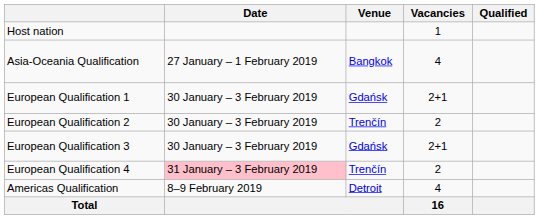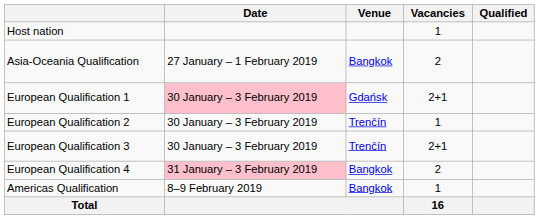 <table class="wikitable" width=60%>
 <tr>
 <th></th>
 <th>Date</th>
 <th>Venue</th>
 <th>Vacancies</th>
 <th>Qualified</th>
 </tr>
 <tr>
 <td>Host nation</td>
 <td></td>
 <td></td>
 <td align="center">1</td>
 <td></td>
 </tr>
 <tr>
 <td>Asia-Oceania Qualification</td>
 <td>27 January – 1 February 2019</td>
 <td> <a href='#'>Bangkok</a></td>
-<td align=center>4</td>
+<td align=center>2</td>
 <td><br><br><br></td>
 </tr>
 <tr>
 <td>European Qualification 1</td>
-<td>30 January – 3 February 2019</td>
+<td style="background: pink;">30 January – 3 February 2019</td>
 <td> <a href='#'>Gdańsk</a></td>
 <td align=center>2+1</td>
 <td><br><br></td>
 </tr>
 <tr>
 <td>European Qualification 2</td>
 <td>30 January – 3 February 2019</td>
 <td> <a href='#'>Trenčín</a></td>
-<td align=center>2</td>
+<td align="center">1</td>
 <td><br></td>
 </tr>
 <tr>
 <td>European Qualification 3</td>
 <td>30 January – 3 February 2019</td>
-<td> <a href='#'>Gdańsk</a></td>
+<td> <a href='#'>Trenčín</a></td>
 <td align=center>2+1</td>
 <td><br><br></td>
 </tr>
 <tr>
 <td>European Qualification 4</td>
 <td style="background: pink;">31 January – 3 February 2019</td>
-<td> <a href='#'>Trenčín</a></td>
+<td> <a href='#'>Bangkok</a></td>
 <td align=center>2</td>
 <td><br></td>
 </tr>
 <tr>
 <td>Americas Qualification</td>
 <td>8–9 February 2019</td>
-<td> <a href='#'>Detroit</a></td>
-<td align=center>4</td>
+<td> <a href='#'>Bangkok</a></td>
+<td align=center>1</td>
 <td></td>
 </tr>
 <tr>
 <th>Total</th>
 <th colspan="2"></th>
 <th>16</th>
 <th></th>
 </tr>
 </table>
